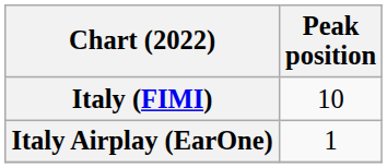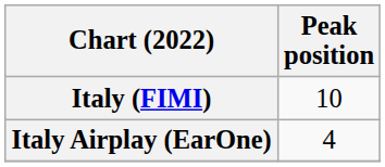 <table class="wikitable sortable plainrowheaders" style="text-align:center;">
 <tr>
 <th>Chart (2022)</th>
 <th>Peak<br>position</th>
 </tr>
 <tr>
 <th scope="row">Italy (<a href='#'>FIMI</a>)</th>
 <td>10</td>
 </tr>
 <tr>
 <th scope="row">Italy Airplay (EarOne)</th>
-<td>1</td>
+<td>4</td>
 </tr>
 <tr>
 </tr>
 </table>
